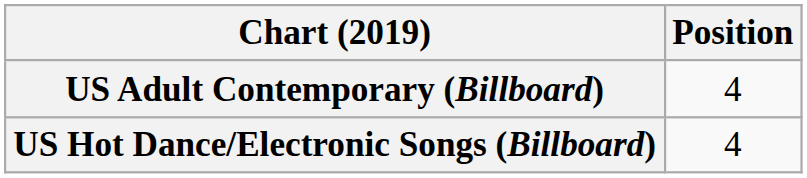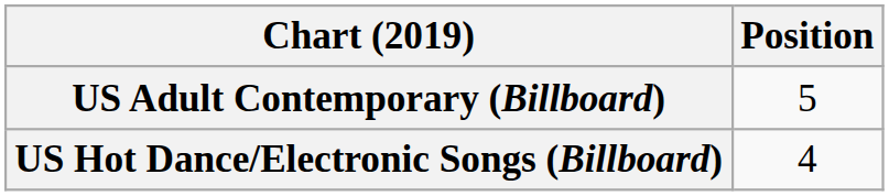 <table class="wikitable sortable plainrowheaders" style="text-align:center">
 <tr>
 <th scope="col">Chart (2019)</th>
 <th scope="col">Position</th>
 </tr>
 <tr>
 <th scope="row">US Adult Contemporary (<em>Billboard</em>)</th>
-<td>4</td>
+<td>5</td>
 </tr>
 <tr>
 <th scope="row">US Hot Dance/Electronic Songs (<em>Billboard</em>)</th>
 <td>4</td>
 </tr>
 </table>
